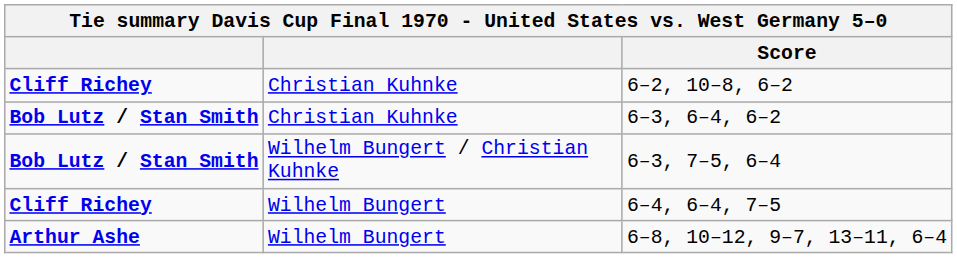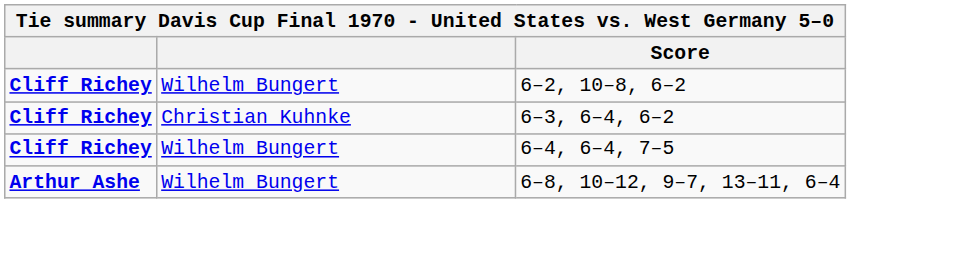 <table class="wikitable collapsible collapsed nowrap">
 <tr>
 <th colspan="3">Tie summary Davis Cup Final 1970 - United States vs. West Germany 5–0</th>
 </tr>
 <tr>
 <th></th>
 <th></th>
 <th>Score</th>
 </tr>
 <tr>
 <td><strong><a href='#'>Cliff Richey</a></strong></td>
-<td><a href='#'>Christian Kuhnke</a></td>
+<td width=230><a href='#'>Wilhelm Bungert</a></td>
 <td>6–2, 10–8, 6–2</td>
 </tr>
 <tr>
-<td><strong><a href='#'>Bob Lutz</a> / <a href='#'>Stan Smith</a></strong></td>
+<td><strong><a href='#'>Cliff Richey</a></strong></td>
 <td><a href='#'>Christian Kuhnke</a></td>
 <td>6–3, 6–4, 6–2</td>
-</tr>
-<tr>
-<td><strong><a href='#'>Bob Lutz</a> / <a href='#'>Stan Smith</a></strong></td>
-<td><a href='#'>Wilhelm Bungert</a> / <a href='#'>Christian Kuhnke</a></td>
-<td>6–3, 7–5, 6–4</td>
 </tr>
 <tr>
 <td><strong><a href='#'>Cliff Richey</a></strong></td>
 <td><a href='#'>Wilhelm Bungert</a></td>
 <td>6–4, 6–4, 7–5</td>
 </tr>
 <tr>
 <td><strong><a href='#'>Arthur Ashe</a></strong></td>
 <td width=230><a href='#'>Wilhelm Bungert</a></td>
 <td>6–8, 10–12, 9–7, 13–11, 6–4</td>
 </tr>
 </table>
